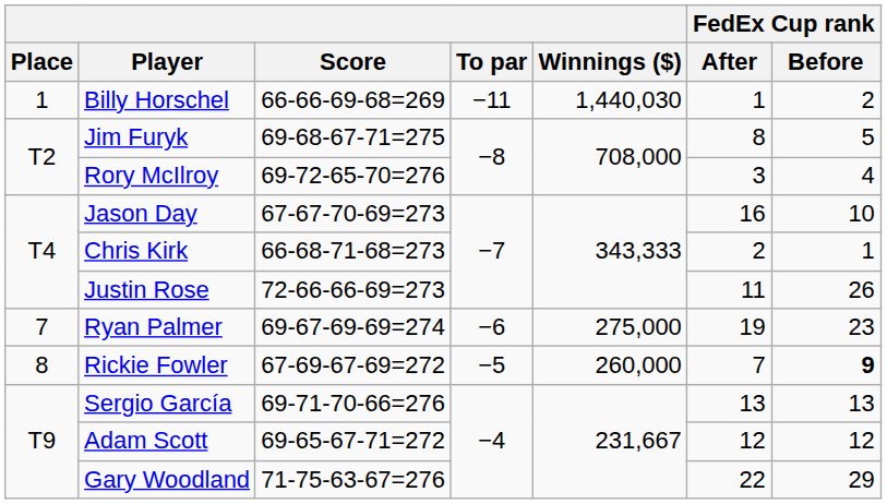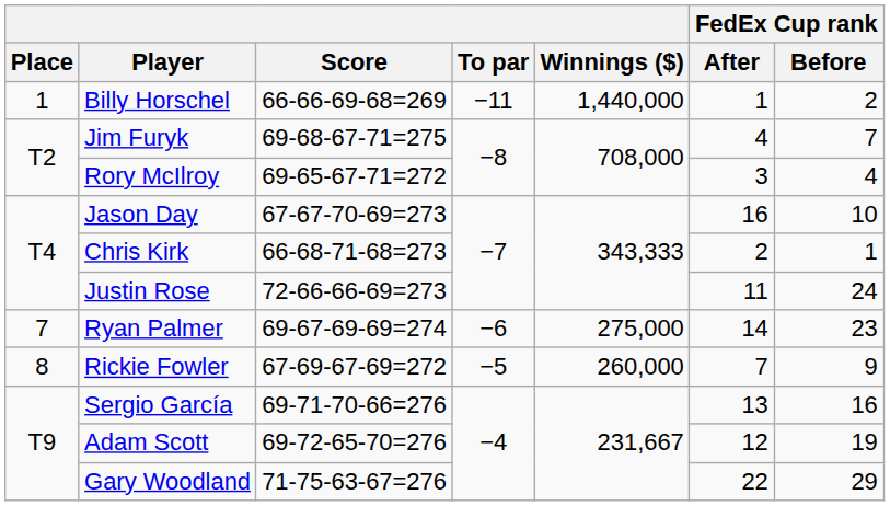 <table class=wikitable>
 <tr>
 <th colspan=5></th>
 <th colspan=2>FedEx Cup rank</th>
 </tr>
 <tr>
 <th>Place</th>
 <th>Player</th>
 <th>Score</th>
 <th>To par</th>
 <th>Winnings ($)</th>
 <th>After</th>
 <th>Before</th>
 </tr>
 <tr>
 <td align=center>1</td>
 <td> <a href='#'>Billy Horschel</a></td>
 <td>66-66-69-68=269</td>
 <td align=center>−11</td>
-<td align=right>1,440,030</td>
+<td align=right>1,440,000</td>
 <td align=right>1</td>
 <td align=right>2</td>
 </tr>
 <tr>
 <td rowspan=2 align=center>T2</td>
 <td> <a href='#'>Jim Furyk</a></td>
 <td>69-68-67-71=275</td>
 <td rowspan=2 align=center>−8</td>
 <td rowspan=2 align=right>708,000</td>
-<td align=right>8</td>
-<td align=right>5</td>
+<td align=right>4</td>
+<td align=right>7</td>
 </tr>
 <tr>
 <td> <a href='#'>Rory McIlroy</a></td>
-<td>69-72-65-70=276</td>
+<td>69-65-67-71=272</td>
 <td align=right>3</td>
 <td align=right>4</td>
 </tr>
 <tr>
 <td rowspan=3 align=center>T4</td>
 <td> <a href='#'>Jason Day</a></td>
 <td>67-67-70-69=273</td>
 <td rowspan=3 align=center>−7</td>
 <td rowspan=3 align=right>343,333</td>
 <td align=right>16</td>
 <td align=right>10</td>
 </tr>
 <tr>
 <td> <a href='#'>Chris Kirk</a></td>
 <td>66-68-71-68=273</td>
 <td align=right>2</td>
 <td align=right>1</td>
 </tr>
 <tr>
 <td> <a href='#'>Justin Rose</a></td>
 <td>72-66-66-69=273</td>
 <td align=right>11</td>
-<td align=right>26</td>
+<td align=right>24</td>
 </tr>
 <tr>
 <td align=center>7</td>
 <td> <a href='#'>Ryan Palmer</a></td>
 <td>69-67-69-69=274</td>
 <td align=center>−6</td>
 <td align=right>275,000</td>
-<td align=right>19</td>
+<td align=right>14</td>
 <td align=right>23</td>
 </tr>
 <tr>
 <td align=center>8</td>
 <td> <a href='#'>Rickie Fowler</a></td>
 <td>67-69-67-69=272</td>
 <td align=center>−5</td>
 <td align=right>260,000</td>
 <td align=right>7</td>
-<td align=right><strong>9</strong></td>
+<td align=right>9</td>
 </tr>
 <tr>
 <td rowspan=3 align=center>T9</td>
 <td> <a href='#'>Sergio García</a></td>
 <td>69-71-70-66=276</td>
 <td rowspan=3 align=center>−4</td>
 <td rowspan=3 align=right>231,667</td>
 <td align=right>13</td>
-<td align=right>13</td>
+<td align=right>16</td>
 </tr>
 <tr>
 <td> <a href='#'>Adam Scott</a></td>
-<td>69-65-67-71=272</td>
+<td>69-72-65-70=276</td>
 <td align=right>12</td>
-<td align=right>12</td>
+<td align=right>19</td>
 </tr>
 <tr>
 <td> <a href='#'>Gary Woodland</a></td>
 <td>71-75-63-67=276</td>
 <td align=right>22</td>
 <td align=right>29</td>
 </tr>
 </table>
